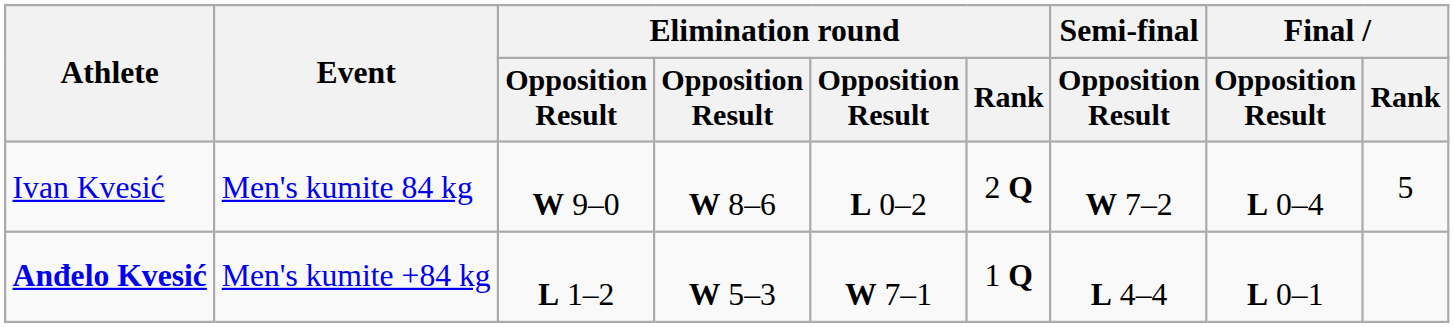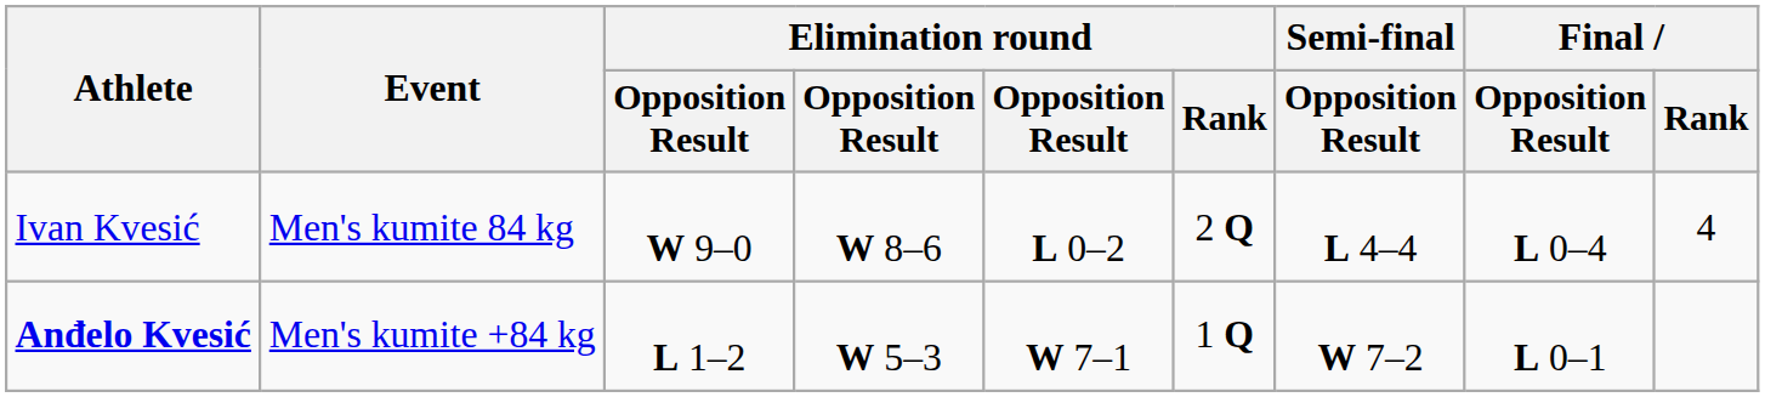 <table class=wikitable style=font-size:90%;text-align:center>
 <tr>
 <th rowspan=2>Athlete</th>
 <th rowspan=2>Event</th>
 <th colspan=4>Elimination round</th>
 <th>Semi-final</th>
 <th colspan=2>Final / </th>
 </tr>
 <tr style=font-size:95%>
 <th>Opposition<br>Result</th>
 <th>Opposition<br>Result</th>
 <th>Opposition<br>Result</th>
 <th>Rank</th>
 <th>Opposition<br>Result</th>
 <th>Opposition<br>Result</th>
 <th>Rank</th>
 </tr>
 <tr>
 <td align=left><a href='#'>Ivan Kvesić</a></td>
 <td align=left><a href='#'>Men's kumite 84 kg</a></td>
 <td><br><strong>W</strong> 9–0</td>
 <td><br><strong>W</strong> 8–6</td>
 <td><br><strong>L</strong> 0–2</td>
 <td>2 <strong>Q</strong></td>
-<td><br><strong>W</strong> 7–2</td>
+<td><br><strong>L</strong> 4–4</td>
 <td><br><strong>L</strong> 0–4</td>
-<td>5</td>
+<td>4</td>
 </tr>
 <tr>
 <td align=left><strong><a href='#'>Anđelo Kvesić</a></strong></td>
 <td align=left><a href='#'>Men's kumite +84 kg</a></td>
 <td><br><strong>L</strong> 1–2</td>
 <td><br><strong>W</strong> 5–3</td>
 <td><br><strong>W</strong> 7–1</td>
 <td>1 <strong>Q</strong></td>
-<td><br><strong>L</strong> 4–4</td>
+<td><br><strong>W</strong> 7–2</td>
 <td><br><strong>L</strong> 0–1</td>
 <td></td>
 </tr>
 </table>
